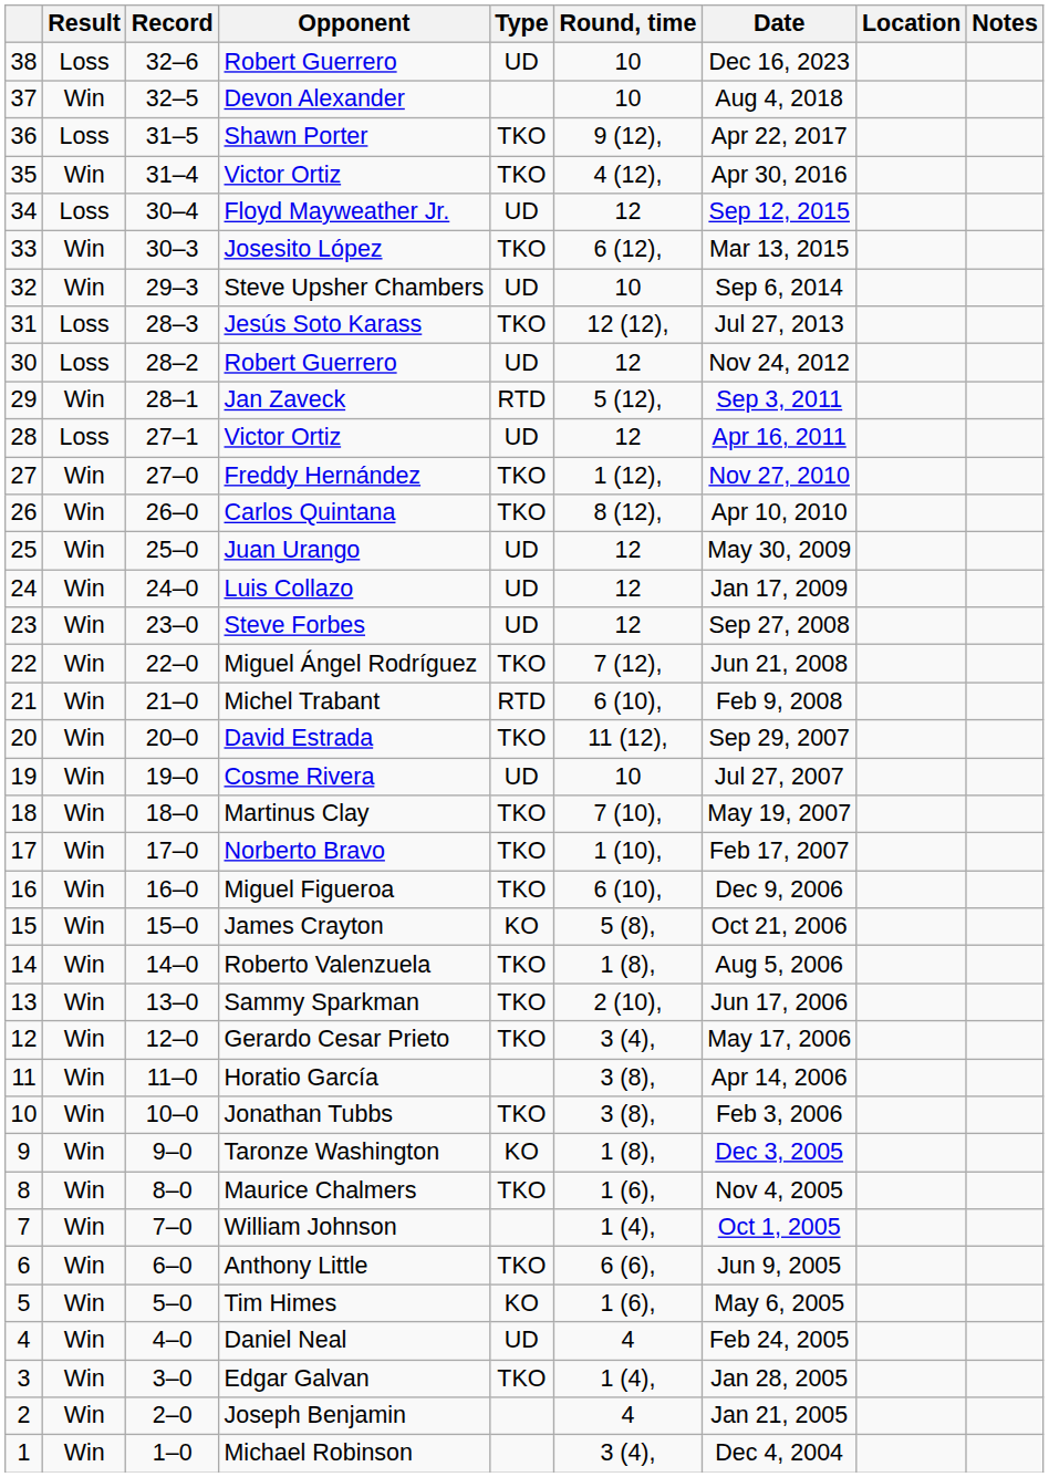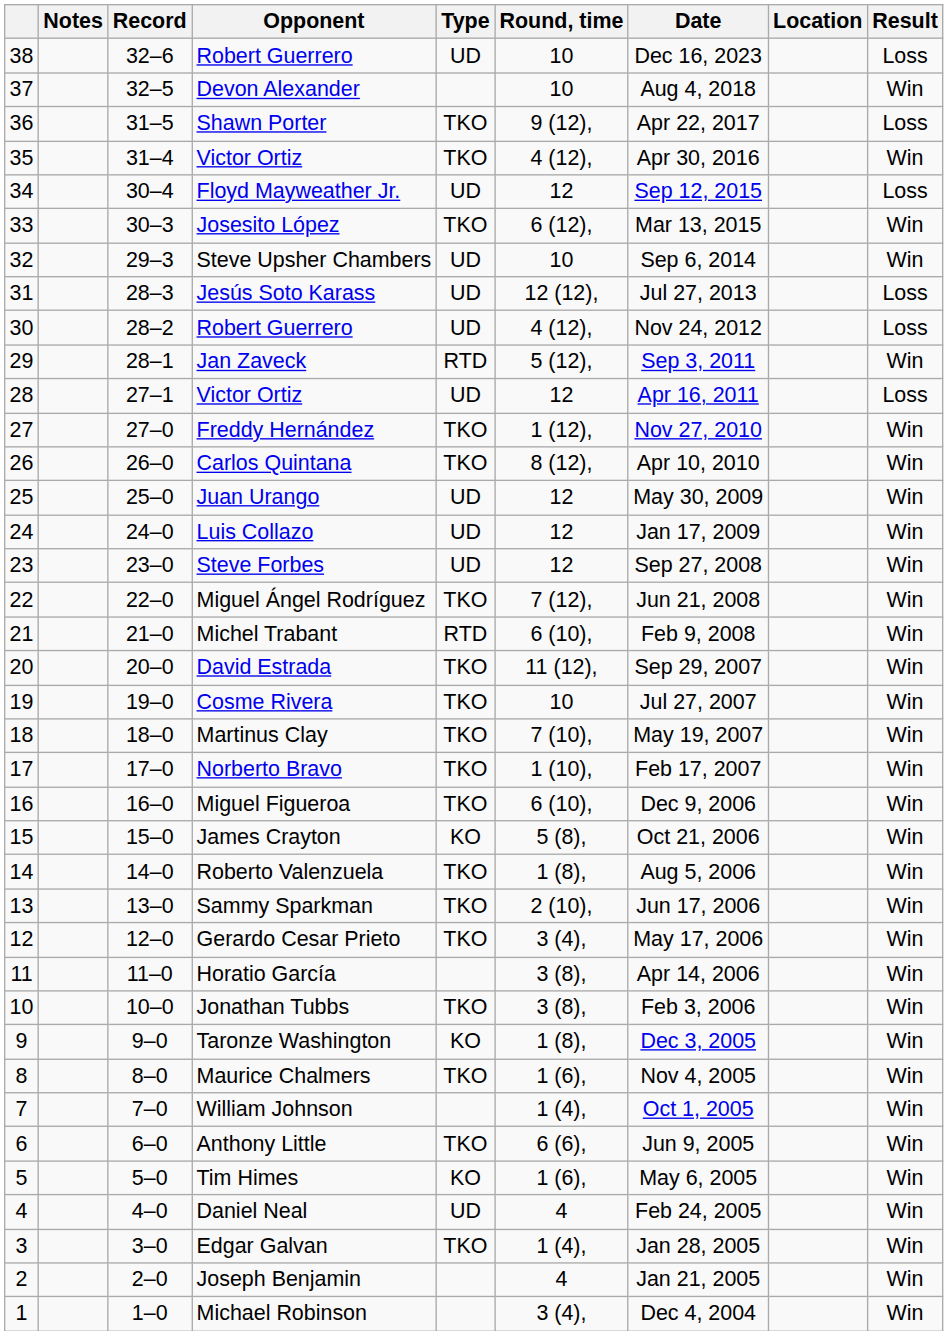 <table class="wikitable" style="text-align:center">
 <tr>
 <th></th>
-<th>Result</th>
+<th>Notes</th>
 <th>Record</th>
 <th>Opponent</th>
 <th>Type</th>
 <th>Round, time</th>
 <th>Date</th>
 <th>Location</th>
-<th>Notes</th>
+<th>Result</th>
 </tr>
 <tr>
 <td>38</td>
-<td>Loss</td>
+<td></td>
 <td>32–6</td>
 <td style="text-align:left;"><a href='#'>Robert Guerrero</a></td>
 <td>UD</td>
 <td>10</td>
 <td>Dec 16, 2023</td>
 <td style="text-align:left;"></td>
-<td></td>
+<td>Loss</td>
 </tr>
 <tr>
 <td>37</td>
-<td>Win</td>
+<td></td>
 <td>32–5</td>
 <td style="text-align:left;"><a href='#'>Devon Alexander</a></td>
 <td></td>
 <td>10</td>
 <td>Aug 4, 2018</td>
 <td style="text-align:left;"></td>
-<td></td>
+<td>Win</td>
 </tr>
 <tr>
 <td>36</td>
-<td>Loss</td>
+<td></td>
 <td>31–5</td>
 <td style="text-align:left;"><a href='#'>Shawn Porter</a></td>
 <td>TKO</td>
 <td>9 (12), </td>
 <td>Apr 22, 2017</td>
 <td style="text-align:left;"></td>
-<td></td>
+<td>Loss</td>
 </tr>
 <tr>
 <td>35</td>
-<td>Win</td>
+<td></td>
 <td>31–4</td>
 <td style="text-align:left;"><a href='#'>Victor Ortiz</a></td>
 <td>TKO</td>
 <td>4 (12), </td>
 <td>Apr 30, 2016</td>
 <td style="text-align:left;"></td>
-<td></td>
+<td>Win</td>
 </tr>
 <tr>
 <td>34</td>
-<td>Loss</td>
+<td style="text-align:left;"></td>
 <td>30–4</td>
 <td style="text-align:left;"><a href='#'>Floyd Mayweather Jr.</a></td>
 <td>UD</td>
 <td>12</td>
 <td><a href='#'>Sep 12, 2015</a></td>
 <td style="text-align:left;"></td>
-<td style="text-align:left;"></td>
+<td>Loss</td>
 </tr>
 <tr>
 <td>33</td>
-<td>Win</td>
+<td style="text-align:left;"></td>
 <td>30–3</td>
 <td style="text-align:left;"><a href='#'>Josesito López</a></td>
 <td>TKO</td>
 <td>6 (12), </td>
 <td>Mar 13, 2015</td>
 <td style="text-align:left;"></td>
-<td style="text-align:left;"></td>
+<td>Win</td>
 </tr>
 <tr>
 <td>32</td>
-<td>Win</td>
+<td></td>
 <td>29–3</td>
 <td style="text-align:left;">Steve Upsher Chambers</td>
 <td>UD</td>
 <td>10</td>
 <td>Sep 6, 2014</td>
 <td style="text-align:left;"></td>
-<td></td>
+<td>Win</td>
 </tr>
 <tr>
 <td>31</td>
-<td>Loss</td>
+<td style="text-align:left;"></td>
 <td>28–3</td>
 <td align=left><a href='#'>Jesús Soto Karass</a></td>
-<td>TKO</td>
+<td>UD</td>
 <td>12 (12), </td>
 <td>Jul 27, 2013</td>
 <td style="text-align:left;"></td>
-<td style="text-align:left;"></td>
+<td>Loss</td>
 </tr>
 <tr>
 <td>30</td>
-<td>Loss</td>
+<td style="text-align:left;"></td>
 <td>28–2</td>
 <td align=left><a href='#'>Robert Guerrero</a></td>
 <td>UD</td>
-<td>12</td>
+<td>4 (12), </td>
 <td>Nov 24, 2012</td>
 <td style="text-align:left;"></td>
-<td style="text-align:left;"></td>
+<td>Loss</td>
 </tr>
 <tr>
 <td>29</td>
-<td>Win</td>
+<td style="text-align:left;"></td>
 <td>28–1</td>
 <td style="text-align:left;"><a href='#'>Jan Zaveck</a></td>
 <td>RTD</td>
 <td>5 (12), </td>
 <td><a href='#'>Sep 3, 2011</a></td>
 <td style="text-align:left;"></td>
-<td style="text-align:left;"></td>
+<td>Win</td>
 </tr>
 <tr>
 <td>28</td>
-<td>Loss</td>
+<td style="text-align:left;"></td>
 <td>27–1</td>
 <td style="text-align:left;"><a href='#'>Victor Ortiz</a></td>
 <td>UD</td>
 <td>12</td>
 <td><a href='#'>Apr 16, 2011</a></td>
 <td style="text-align:left;"></td>
-<td style="text-align:left;"></td>
+<td>Loss</td>
 </tr>
 <tr>
 <td>27</td>
-<td>Win</td>
+<td style="text-align:left;"></td>
 <td>27–0</td>
 <td style="text-align:left;"><a href='#'>Freddy Hernández</a></td>
 <td>TKO</td>
 <td>1 (12), </td>
 <td><a href='#'>Nov 27, 2010</a></td>
 <td style="text-align:left;"></td>
-<td style="text-align:left;"></td>
+<td>Win</td>
 </tr>
 <tr>
 <td>26</td>
-<td>Win</td>
+<td style="text-align:left;"></td>
 <td>26–0</td>
 <td style="text-align:left;"><a href='#'>Carlos Quintana</a></td>
 <td>TKO</td>
 <td>8 (12), </td>
 <td>Apr 10, 2010</td>
 <td style="text-align:left;"></td>
-<td style="text-align:left;"></td>
+<td>Win</td>
 </tr>
 <tr>
 <td>25</td>
-<td>Win</td>
+<td style="text-align:left;"></td>
 <td>25–0</td>
 <td style="text-align:left;"><a href='#'>Juan Urango</a></td>
 <td>UD</td>
 <td>12</td>
 <td>May 30, 2009</td>
 <td style="text-align:left;"></td>
-<td style="text-align:left;"></td>
+<td>Win</td>
 </tr>
 <tr>
 <td>24</td>
-<td>Win</td>
+<td style="text-align:left;"></td>
 <td>24–0</td>
 <td style="text-align:left;"><a href='#'>Luis Collazo</a></td>
 <td>UD</td>
 <td>12</td>
 <td>Jan 17, 2009</td>
 <td style="text-align:left;"></td>
-<td style="text-align:left;"></td>
+<td>Win</td>
 </tr>
 <tr>
 <td>23</td>
-<td>Win</td>
+<td style="text-align:left;"></td>
 <td>23–0</td>
 <td style="text-align:left;"><a href='#'>Steve Forbes</a></td>
 <td>UD</td>
 <td>12</td>
 <td>Sep 27, 2008</td>
 <td style="text-align:left;"></td>
-<td style="text-align:left;"></td>
+<td>Win</td>
 </tr>
 <tr>
 <td>22</td>
-<td>Win</td>
+<td style="text-align:left;"></td>
 <td>22–0</td>
 <td style="text-align:left;">Miguel Ángel Rodríguez</td>
 <td>TKO</td>
 <td>7 (12), </td>
 <td>Jun 21, 2008</td>
 <td style="text-align:left;"></td>
-<td style="text-align:left;"></td>
+<td>Win</td>
 </tr>
 <tr>
 <td>21</td>
-<td>Win</td>
+<td style="text-align:left;"></td>
 <td>21–0</td>
 <td style="text-align:left;">Michel Trabant</td>
 <td>RTD</td>
 <td>6 (10), </td>
 <td>Feb 9, 2008</td>
 <td style="text-align:left;"></td>
-<td style="text-align:left;"></td>
+<td>Win</td>
 </tr>
 <tr>
 <td>20</td>
-<td>Win</td>
+<td style="text-align:left;"></td>
 <td>20–0</td>
 <td style="text-align:left;"><a href='#'>David Estrada</a></td>
 <td>TKO</td>
 <td>11 (12), </td>
 <td>Sep 29, 2007</td>
 <td style="text-align:left;"></td>
-<td style="text-align:left;"></td>
+<td>Win</td>
 </tr>
 <tr>
 <td>19</td>
-<td>Win</td>
+<td></td>
 <td>19–0</td>
 <td style="text-align:left;"><a href='#'>Cosme Rivera</a></td>
-<td>UD</td>
+<td>TKO</td>
 <td>10</td>
 <td>Jul 27, 2007</td>
 <td style="text-align:left;"></td>
-<td></td>
+<td>Win</td>
 </tr>
 <tr>
 <td>18</td>
-<td>Win</td>
+<td></td>
 <td>18–0</td>
 <td style="text-align:left;">Martinus Clay</td>
 <td>TKO</td>
 <td>7 (10), </td>
 <td>May 19, 2007</td>
 <td style="text-align:left;"></td>
-<td></td>
+<td>Win</td>
 </tr>
 <tr>
 <td>17</td>
-<td>Win</td>
+<td></td>
 <td>17–0</td>
 <td style="text-align:left;"><a href='#'>Norberto Bravo</a></td>
 <td>TKO</td>
 <td>1 (10), </td>
 <td>Feb 17, 2007</td>
 <td style="text-align:left;"></td>
-<td></td>
+<td>Win</td>
 </tr>
 <tr>
 <td>16</td>
-<td>Win</td>
+<td></td>
 <td>16–0</td>
 <td style="text-align:left;">Miguel Figueroa</td>
 <td>TKO</td>
 <td>6 (10), </td>
 <td>Dec 9, 2006</td>
 <td style="text-align:left;"></td>
-<td></td>
+<td>Win</td>
 </tr>
 <tr>
 <td>15</td>
-<td>Win</td>
+<td></td>
 <td>15–0</td>
 <td style="text-align:left;">James Crayton</td>
 <td>KO</td>
 <td>5 (8), </td>
 <td>Oct 21, 2006</td>
 <td style="text-align:left;"></td>
-<td></td>
+<td>Win</td>
 </tr>
 <tr>
 <td>14</td>
-<td>Win</td>
+<td></td>
 <td>14–0</td>
 <td style="text-align:left;">Roberto Valenzuela</td>
 <td>TKO</td>
 <td>1 (8), </td>
 <td>Aug 5, 2006</td>
 <td style="text-align:left;"></td>
-<td></td>
+<td>Win</td>
 </tr>
 <tr>
 <td>13</td>
-<td>Win</td>
+<td></td>
 <td>13–0</td>
 <td style="text-align:left;">Sammy Sparkman</td>
 <td>TKO</td>
 <td>2 (10), </td>
 <td>Jun 17, 2006</td>
 <td style="text-align:left;"></td>
-<td></td>
+<td>Win</td>
 </tr>
 <tr>
 <td>12</td>
-<td>Win</td>
+<td></td>
 <td>12–0</td>
 <td style="text-align:left;">Gerardo Cesar Prieto</td>
 <td>TKO</td>
 <td>3 (4), </td>
 <td>May 17, 2006</td>
 <td style="text-align:left;"></td>
-<td></td>
+<td>Win</td>
 </tr>
 <tr>
 <td>11</td>
-<td>Win</td>
+<td></td>
 <td>11–0</td>
 <td style="text-align:left;">Horatio García</td>
 <td></td>
 <td>3 (8), </td>
 <td>Apr 14, 2006</td>
 <td style="text-align:left;"></td>
-<td></td>
+<td>Win</td>
 </tr>
 <tr>
 <td>10</td>
-<td>Win</td>
+<td></td>
 <td>10–0</td>
 <td style="text-align:left;">Jonathan Tubbs</td>
 <td>TKO</td>
 <td>3 (8), </td>
 <td>Feb 3, 2006</td>
 <td style="text-align:left;"></td>
-<td></td>
+<td>Win</td>
 </tr>
 <tr>
 <td>9</td>
-<td>Win</td>
+<td></td>
 <td>9–0</td>
 <td style="text-align:left;">Taronze Washington</td>
 <td>KO</td>
 <td>1 (8), </td>
 <td><a href='#'>Dec 3, 2005</a></td>
 <td style="text-align:left;"></td>
-<td></td>
+<td>Win</td>
 </tr>
 <tr>
 <td>8</td>
-<td>Win</td>
+<td></td>
 <td>8–0</td>
 <td style="text-align:left;">Maurice Chalmers</td>
 <td>TKO</td>
 <td>1 (6), </td>
 <td>Nov 4, 2005</td>
 <td style="text-align:left;"></td>
-<td></td>
+<td>Win</td>
 </tr>
 <tr>
 <td>7</td>
-<td>Win</td>
+<td></td>
 <td>7–0</td>
 <td style="text-align:left;">William Johnson</td>
 <td></td>
 <td>1 (4), </td>
 <td><a href='#'>Oct 1, 2005</a></td>
 <td style="text-align:left;"></td>
-<td></td>
+<td>Win</td>
 </tr>
 <tr>
 <td>6</td>
-<td>Win</td>
+<td></td>
 <td>6–0</td>
 <td style="text-align:left;">Anthony Little</td>
 <td>TKO</td>
 <td>6 (6), </td>
 <td>Jun 9, 2005</td>
 <td style="text-align:left;"></td>
-<td></td>
+<td>Win</td>
 </tr>
 <tr>
 <td>5</td>
-<td>Win</td>
+<td></td>
 <td>5–0</td>
 <td style="text-align:left;">Tim Himes</td>
 <td>KO</td>
 <td>1 (6), </td>
 <td>May 6, 2005</td>
 <td style="text-align:left;"></td>
-<td></td>
+<td>Win</td>
 </tr>
 <tr>
 <td>4</td>
-<td>Win</td>
+<td></td>
 <td>4–0</td>
 <td style="text-align:left;">Daniel Neal</td>
 <td>UD</td>
 <td>4</td>
 <td>Feb 24, 2005</td>
 <td style="text-align:left;"></td>
-<td></td>
+<td>Win</td>
 </tr>
 <tr>
 <td>3</td>
-<td>Win</td>
+<td></td>
 <td>3–0</td>
 <td style="text-align:left;">Edgar Galvan</td>
 <td>TKO</td>
 <td>1 (4), </td>
 <td>Jan 28, 2005</td>
 <td style="text-align:left;"></td>
-<td></td>
+<td>Win</td>
 </tr>
 <tr>
 <td>2</td>
-<td>Win</td>
+<td></td>
 <td>2–0</td>
 <td style="text-align:left;">Joseph Benjamin</td>
 <td></td>
 <td>4</td>
 <td>Jan 21, 2005</td>
 <td style="text-align:left;"></td>
-<td></td>
+<td>Win</td>
 </tr>
 <tr>
 <td>1</td>
-<td>Win</td>
+<td></td>
 <td>1–0</td>
 <td style="text-align:left;">Michael Robinson</td>
 <td></td>
 <td>3 (4), </td>
 <td>Dec 4, 2004</td>
 <td style="text-align:left;"></td>
-<td></td>
+<td>Win</td>
 </tr>
 </table>
